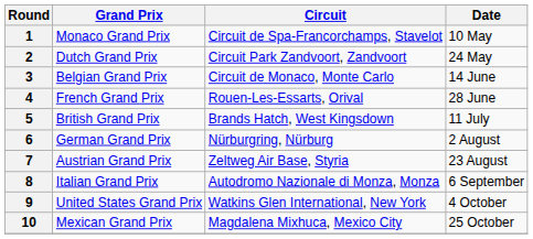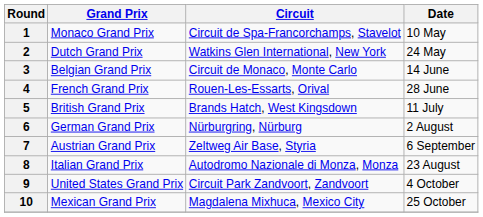 <table class="wikitable" style="font-size:85%">
 <tr>
 <th>Round</th>
 <th><a href='#'>Grand Prix</a></th>
 <th><a href='#'>Circuit</a></th>
 <th>Date</th>
 </tr>
 <tr>
 <th>1</th>
 <td><a href='#'>Monaco Grand Prix</a></td>
 <td> <a href='#'>Circuit de Spa-Francorchamps</a>, <a href='#'>Stavelot</a></td>
 <td>10 May</td>
 </tr>
 <tr>
 <th>2</th>
 <td><a href='#'>Dutch Grand Prix</a></td>
-<td> <a href='#'>Circuit Park Zandvoort</a>, <a href='#'>Zandvoort</a></td>
+<td> <a href='#'>Watkins Glen International</a>, <a href='#'>New York</a></td>
 <td>24 May</td>
 </tr>
 <tr>
 <th>3</th>
 <td><a href='#'>Belgian Grand Prix</a></td>
 <td> <a href='#'>Circuit de Monaco</a>, <a href='#'>Monte Carlo</a></td>
 <td>14 June</td>
 </tr>
 <tr>
 <th>4</th>
 <td><a href='#'>French Grand Prix</a></td>
 <td> <a href='#'>Rouen-Les-Essarts</a>, <a href='#'>Orival</a></td>
 <td>28 June</td>
 </tr>
 <tr>
 <th>5</th>
 <td><a href='#'>British Grand Prix</a></td>
 <td> <a href='#'>Brands Hatch</a>, <a href='#'>West Kingsdown</a></td>
 <td>11 July</td>
 </tr>
 <tr>
 <th>6</th>
 <td><a href='#'>German Grand Prix</a></td>
 <td> <a href='#'>Nürburgring</a>, <a href='#'>Nürburg</a></td>
 <td>2 August</td>
 </tr>
 <tr>
 <th>7</th>
 <td><a href='#'>Austrian Grand Prix</a></td>
 <td> <a href='#'>Zeltweg Air Base</a>, <a href='#'>Styria</a></td>
-<td>23 August</td>
+<td>6 September</td>
 </tr>
 <tr>
 <th>8</th>
 <td><a href='#'>Italian Grand Prix</a></td>
 <td> <a href='#'>Autodromo Nazionale di Monza</a>, <a href='#'>Monza</a></td>
-<td>6 September</td>
+<td>23 August</td>
 </tr>
 <tr>
 <th>9</th>
 <td><a href='#'>United States Grand Prix</a></td>
-<td> <a href='#'>Watkins Glen International</a>, <a href='#'>New York</a></td>
+<td> <a href='#'>Circuit Park Zandvoort</a>, <a href='#'>Zandvoort</a></td>
 <td>4 October</td>
 </tr>
 <tr>
 <th>10</th>
 <td><a href='#'>Mexican Grand Prix</a></td>
 <td> <a href='#'>Magdalena Mixhuca</a>, <a href='#'>Mexico City</a></td>
 <td>25 October</td>
 </tr>
 <tr>
 </tr>
 </table>
